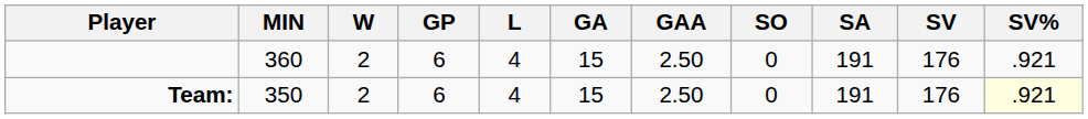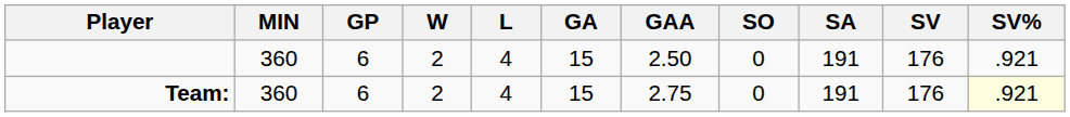 <table class="wikitable sortable" width="60%">
 <tr>
 <th bgcolor="#DDDDFF" width="10%">Player</th>
 <th width="3%" bgcolor="#DDDDFF" title="Minutes played">MIN</th>
+<th width="3%" bgcolor="#DDDDFF" title="Games played in">GP</th>
 <th width="3%" bgcolor="#DDDDFF" title="Wins">W</th>
-<th width="3%" bgcolor="#DDDDFF" title="Games played in">GP</th>
 <th width="3%" bgcolor="#DDDDFF"title="Losses">L</th>
 <th width="3%" bgcolor="#DDDDFF" title="Goals against">GA</th>
 <th width="3%" bgcolor="#DDDDFF" title="Goals against average">GAA</th>
 <th width="3%" bgcolor="#DDDDFF" title="Shut-outs">SO</th>
 <th width="3%" bgcolor="#DDDDFF" title="Shots against">SA</th>
 <th width="3%" bgcolor="#DDDDFF" title="Shots saved">SV</th>
 <th width="3%" bgcolor="#DDDDFF" title="Save percentage">SV%</th>
 </tr>
 <tr align="center">
 <td align="right"></td>
 <td>360</td>
+<td>6</td>
 <td>2</td>
-<td>6</td>
 <td>4</td>
 <td>15</td>
 <td>2.50</td>
 <td>0</td>
 <td>191</td>
 <td>176</td>
 <td>.921</td>
 </tr>
 <tr align="center">
 <td align="right"><strong>Team:</strong></td>
-<td>350</td>
+<td>360</td>
+<td>6</td>
 <td>2</td>
-<td>6</td>
 <td>4</td>
 <td>15</td>
-<td>2.50</td>
+<td>2.75</td>
 <td>0</td>
 <td>191</td>
 <td>176</td>
 <td style="background: lightyellow;">.921</td>
 </tr>
 </table>
